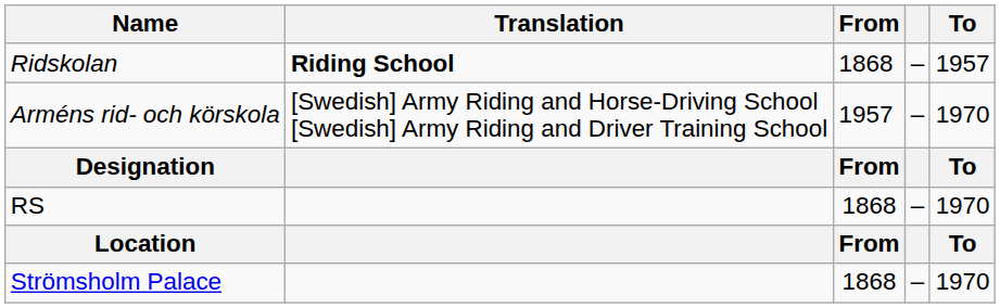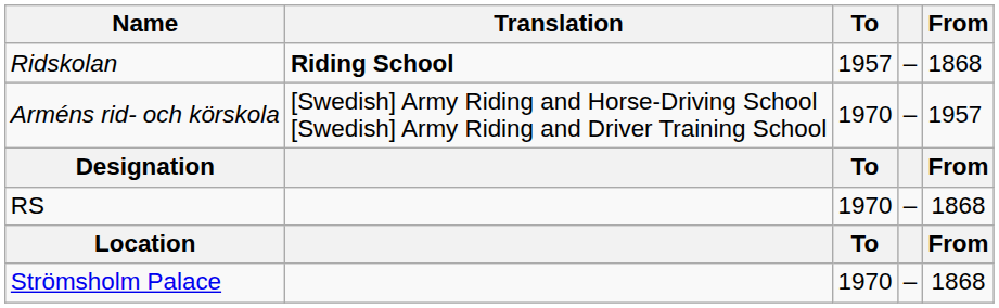 <table class="wikitable">
 <tr>
 <th style="font-weight:bold;">Name</th>
 <th style="font-weight:bold;">Translation</th>
+<th style="text-align: center; font-weight:bold;">To</th>
+<th></th>
 <th style="text-align: center; font-weight:bold;">From</th>
-<th></th>
-<th style="text-align: center; font-weight:bold;">To</th>
 </tr>
 <tr>
 <td style="font-style:italic;">Ridskolan</td>
 <td><strong>Riding School</strong></td>
+<td>1957</td>
+<td>–</td>
 <td>1868</td>
+</tr>
+<tr>
+<td style="font-style:italic;">Arméns rid- och körskola</td>
+<td>[Swedish] Army Riding and Horse-Driving School<br>[Swedish] Army Riding and Driver Training School</td>
+<td>1970</td>
 <td>–</td>
 <td>1957</td>
 </tr>
 <tr>
-<td style="font-style:italic;">Arméns rid- och körskola</td>
-<td>[Swedish] Army Riding and Horse-Driving School<br>[Swedish] Army Riding and Driver Training School</td>
-<td>1957</td>
-<td>–</td>
-<td>1970</td>
-</tr>
-<tr>
 <th style="font-weight:bold;">Designation</th>
 <th style="font-weight:bold;"></th>
+<th style="text-align: center; font-weight:bold;">To</th>
+<th></th>
 <th style="text-align: center; font-weight:bold;">From</th>
-<th></th>
-<th style="text-align: center; font-weight:bold;">To</th>
 </tr>
 <tr>
 <td>RS</td>
 <td></td>
+<td style="text-align: center;">1970</td>
+<td style="text-align: center;">–</td>
 <td style="text-align: center;">1868</td>
-<td style="text-align: center;">–</td>
-<td style="text-align: center;">1970</td>
 </tr>
 <tr>
 <th style="font-weight:bold;">Location</th>
 <th style="font-weight:bold;"></th>
+<th style="text-align: center; font-weight:bold;">To</th>
+<th></th>
 <th style="text-align: center; font-weight:bold;">From</th>
-<th></th>
-<th style="text-align: center; font-weight:bold;">To</th>
 </tr>
 <tr>
 <td><a href='#'>Strömsholm Palace</a></td>
 <td></td>
+<td style="text-align: center;">1970</td>
+<td style="text-align: center;">–</td>
 <td style="text-align: center;">1868</td>
-<td style="text-align: center;">–</td>
-<td style="text-align: center;">1970</td>
 </tr>
 </table>
